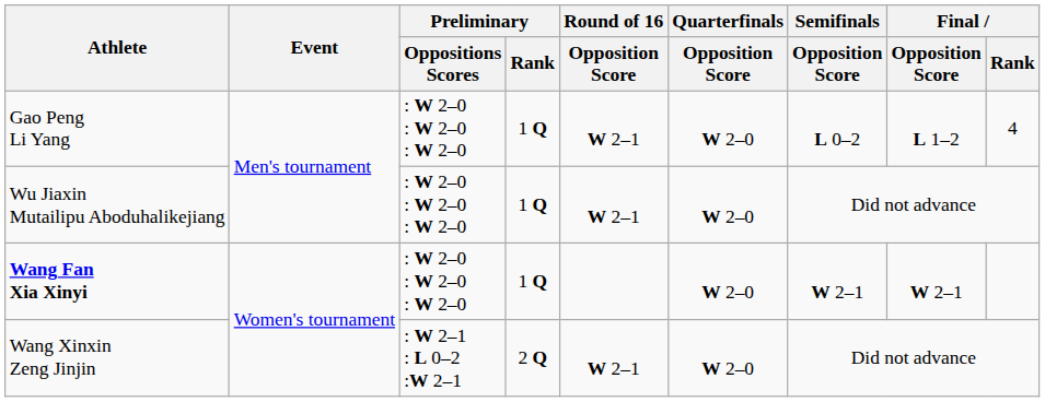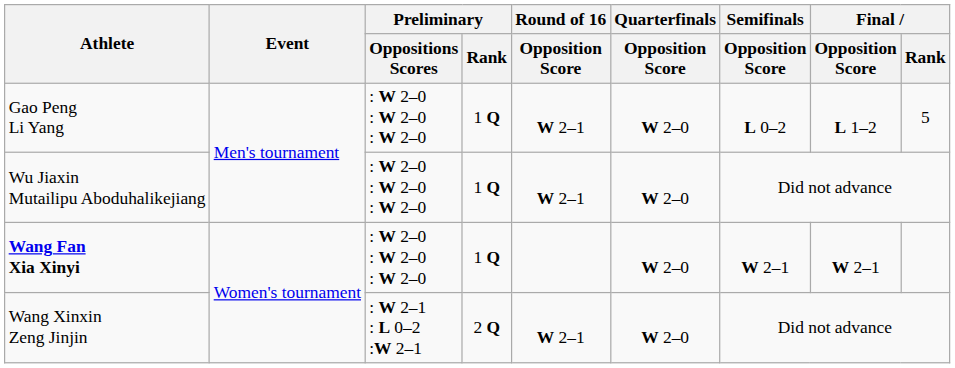 <table class=wikitable style="font-size:90%; text-align:center;">
 <tr>
 <th rowspan=2>Athlete</th>
 <th rowspan=2>Event</th>
 <th colspan=2>Preliminary</th>
 <th>Round of 16</th>
 <th>Quarterfinals</th>
 <th>Semifinals</th>
 <th colspan=2>Final / </th>
 </tr>
 <tr>
 <th>Oppositions<br>Scores</th>
 <th>Rank</th>
 <th>Opposition<br>Score</th>
 <th>Opposition<br>Score</th>
 <th>Opposition<br>Score</th>
 <th>Opposition<br>Score</th>
 <th>Rank</th>
 </tr>
 <tr>
 <td align=left>Gao Peng<br>Li Yang</td>
 <td align=left rowspan=2><a href='#'>Men's tournament</a></td>
 <td align=left>: <strong>W</strong> 2–0<br>: <strong>W</strong> 2–0<br>: <strong>W</strong> 2–0</td>
 <td>1 <strong>Q</strong></td>
 <td><br> <strong>W</strong> 2–1</td>
 <td><br> <strong>W</strong> 2–0</td>
 <td><br> <strong>L</strong> 0–2</td>
 <td><br> <strong>L</strong> 1–2</td>
-<td>4</td>
+<td>5</td>
 </tr>
 <tr>
 <td align=left>Wu Jiaxin<br>Mutailipu Aboduhalikejiang</td>
 <td align=left>: <strong>W</strong> 2–0<br>: <strong>W</strong> 2–0<br>: <strong>W</strong> 2–0</td>
 <td>1 <strong>Q</strong></td>
 <td><br> <strong>W</strong> 2–1</td>
 <td><br> <strong>W</strong> 2–0</td>
 <td colspan=3>Did not advance</td>
 </tr>
 <tr>
 <td align=left><strong><a href='#'>Wang Fan</a><br>Xia Xinyi</strong></td>
 <td align=left rowspan=2><a href='#'>Women's tournament</a></td>
 <td align=left>: <strong>W</strong> 2–0<br>: <strong>W</strong> 2–0<br>: <strong>W</strong> 2–0</td>
 <td>1 <strong>Q</strong></td>
 <td></td>
 <td><br> <strong>W</strong> 2–0</td>
 <td><br> <strong>W</strong> 2–1</td>
 <td><br> <strong>W</strong> 2–1</td>
 <td></td>
 </tr>
 <tr>
 <td align=left>Wang Xinxin<br>Zeng Jinjin</td>
 <td align=left>: <strong>W</strong> 2–1<br>: <strong>L</strong> 0–2<br>:<strong>W</strong> 2–1</td>
 <td>2 <strong>Q</strong></td>
 <td><br> <strong>W</strong> 2–1</td>
 <td><br> <strong>W</strong> 2–0</td>
 <td colspan=3>Did not advance</td>
 </tr>
 </table>
